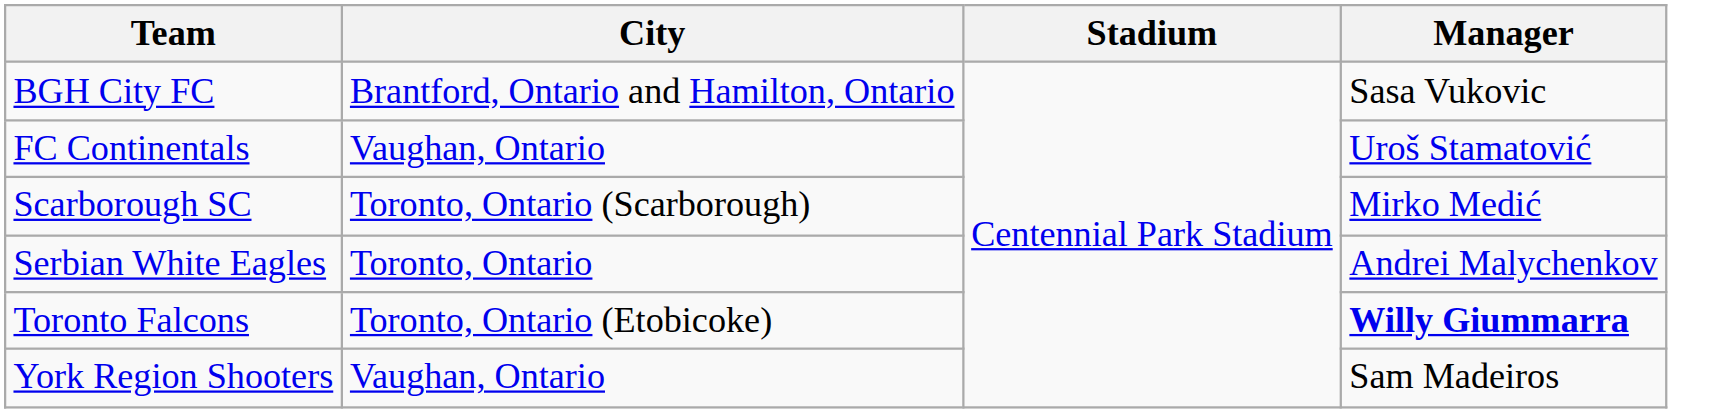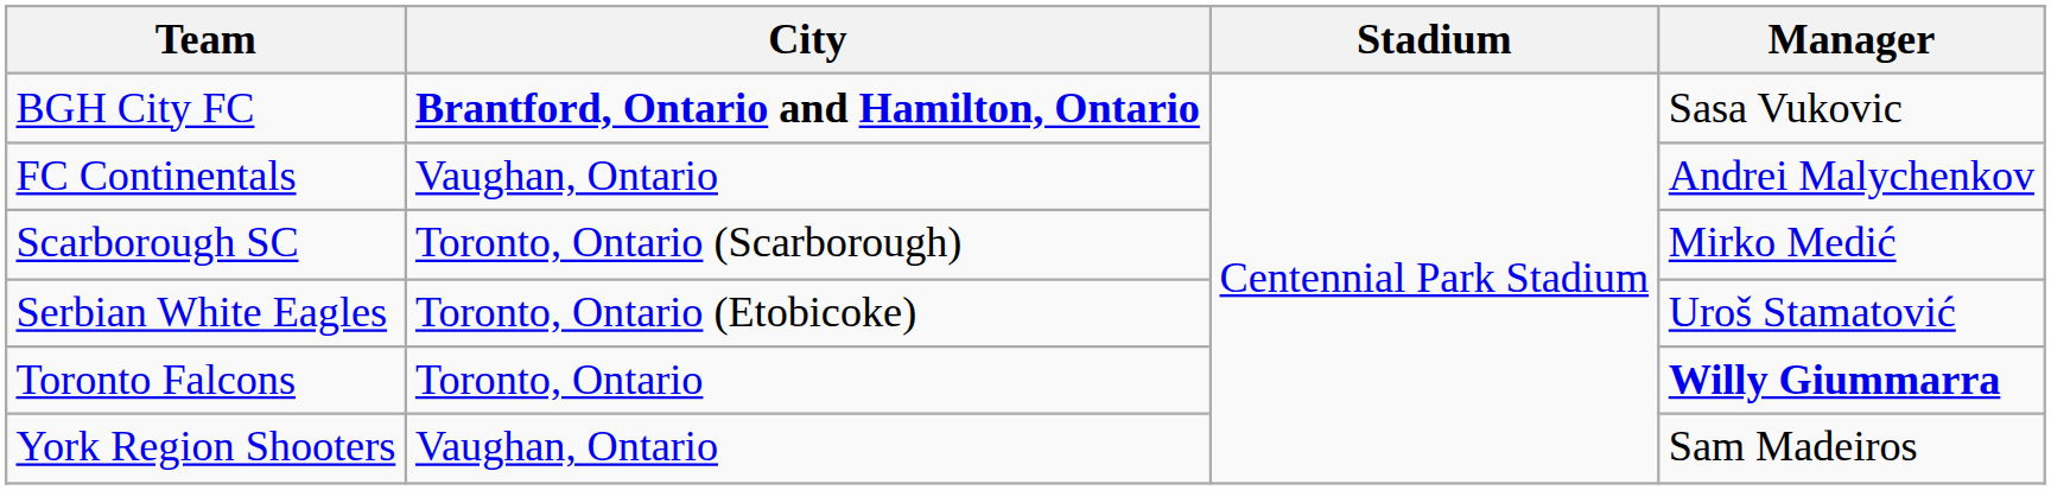 <table class="wikitable sortable">
 <tr>
 <th>Team</th>
 <th>City</th>
 <th>Stadium</th>
 <th>Manager</th>
 </tr>
 <tr>
 <td><a href='#'>BGH City FC</a></td>
-<td><a href='#'>Brantford, Ontario</a> and <a href='#'>Hamilton, Ontario</a></td>
+<td><strong><a href='#'>Brantford, Ontario</a> and <a href='#'>Hamilton, Ontario</a></strong></td>
 <td rowspan="6"><a href='#'>Centennial Park Stadium</a></td>
 <td>Sasa Vukovic</td>
 </tr>
 <tr>
 <td><a href='#'>FC Continentals</a></td>
 <td><a href='#'>Vaughan, Ontario</a></td>
-<td><a href='#'>Uroš Stamatović</a></td>
+<td><a href='#'>Andrei Malychenkov</a></td>
 </tr>
 <tr>
 <td><a href='#'>Scarborough SC</a></td>
 <td><a href='#'>Toronto, Ontario</a> (Scarborough)</td>
 <td><a href='#'>Mirko Medić</a></td>
 </tr>
 <tr>
 <td><a href='#'>Serbian White Eagles</a></td>
-<td><a href='#'>Toronto, Ontario</a></td>
-<td><a href='#'>Andrei Malychenkov</a></td>
+<td><a href='#'>Toronto, Ontario</a> (Etobicoke)</td>
+<td><a href='#'>Uroš Stamatović</a></td>
 </tr>
 <tr>
 <td><a href='#'>Toronto Falcons</a></td>
-<td><a href='#'>Toronto, Ontario</a> (Etobicoke)</td>
+<td><a href='#'>Toronto, Ontario</a></td>
 <td><strong><a href='#'>Willy Giummarra</a></strong></td>
 </tr>
 <tr>
 <td><a href='#'>York Region Shooters</a></td>
 <td><a href='#'>Vaughan, Ontario</a></td>
 <td>Sam Madeiros</td>
 </tr>
 </table>
